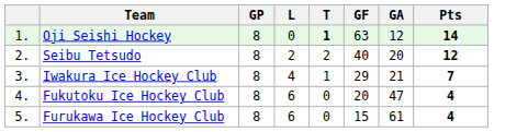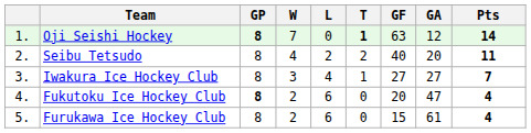 <table class="wikitable">
 <tr>
 <th width="30"></th>
 <th width="200">Team</th>
 <th width="30">GP</th>
+<th width="30">W</th>
 <th width="30">L</th>
 <th width="30">T</th>
 <th width="30">GF</th>
 <th width="30">GA</th>
 <th width="70">Pts</th>
 </tr>
 <tr bgcolor="#e6fae6" align="center">
 <td>1.</td>
 <td align="left"><a href='#'>Oji Seishi Hockey</a></td>
-<td>8</td>
+<td><strong>8</strong></td>
+<td>7</td>
 <td>0</td>
 <td><strong>1</strong></td>
 <td>63</td>
 <td>12</td>
 <td><strong>14</strong></td>
 </tr>
 <tr bgcolor="#FFFFFF" align="center">
 <td>2.</td>
 <td align="left"><a href='#'>Seibu Tetsudo</a></td>
 <td>8</td>
+<td>4</td>
 <td>2</td>
 <td>2</td>
 <td>40</td>
 <td>20</td>
-<td><strong>12</strong></td>
+<td><strong>11</strong></td>
 </tr>
 <tr bgcolor="#FFFFFF" align="center">
 <td>3.</td>
 <td align="left"><a href='#'>Iwakura Ice Hockey Club</a></td>
 <td>8</td>
+<td>3</td>
 <td>4</td>
 <td>1</td>
-<td>29</td>
-<td>21</td>
+<td>27</td>
+<td>27</td>
 <td><strong>7</strong></td>
 </tr>
 <tr bgcolor="#FFFFFF" align="center">
 <td>4.</td>
 <td align="left"><a href='#'>Fukutoku Ice Hockey Club</a></td>
-<td>8</td>
+<td><strong>8</strong></td>
+<td>2</td>
 <td>6</td>
 <td>0</td>
 <td>20</td>
 <td>47</td>
 <td><strong>4</strong></td>
 </tr>
 <tr bgcolor="#FFFFFF" align="center">
 <td>5.</td>
 <td align="left"><a href='#'>Furukawa Ice Hockey Club</a></td>
 <td>8</td>
+<td>2</td>
 <td>6</td>
 <td>0</td>
 <td>15</td>
 <td>61</td>
 <td><strong>4</strong></td>
 </tr>
 </table>
